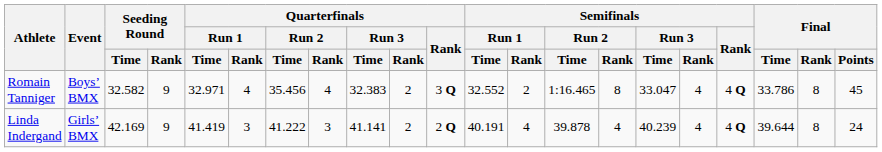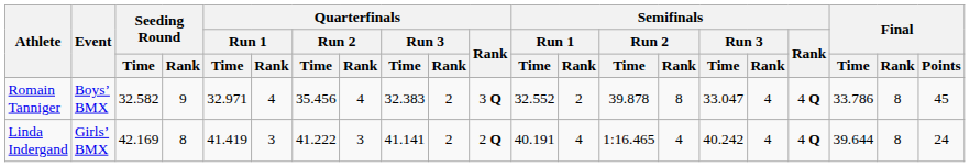 <table class="wikitable" border="1" style="font-size:90%">
 <tr>
 <th rowspan=3>Athlete</th>
 <th rowspan=3>Event</th>
 <th rowspan=2 colspan=2>Seeding Round</th>
 <th colspan=7>Quarterfinals</th>
 <th colspan=7>Semifinals</th>
 <th rowspan=2 colspan=3>Final</th>
 </tr>
 <tr>
 <th colspan=2>Run 1</th>
 <th colspan=2>Run 2</th>
 <th colspan=2>Run 3</th>
 <th rowspan=2>Rank</th>
 <th colspan=2>Run 1</th>
 <th colspan=2>Run 2</th>
 <th colspan=2>Run 3</th>
 <th rowspan=2>Rank</th>
 </tr>
 <tr>
 <th>Time</th>
 <th>Rank</th>
 <th>Time</th>
 <th>Rank</th>
 <th>Time</th>
 <th>Rank</th>
 <th>Time</th>
 <th>Rank</th>
 <th>Time</th>
 <th>Rank</th>
 <th>Time</th>
 <th>Rank</th>
 <th>Time</th>
 <th>Rank</th>
 <th>Time</th>
 <th>Rank</th>
 <th>Points</th>
 </tr>
 <tr>
 <td><a href='#'>Romain Tanniger</a></td>
 <td><a href='#'>Boys’ BMX</a></td>
 <td align=center>32.582</td>
 <td align=center>9</td>
 <td align=center>32.971</td>
 <td align=center>4</td>
 <td align=center>35.456</td>
 <td align=center>4</td>
 <td align=center>32.383</td>
 <td align=center>2</td>
 <td align=center>3 <strong>Q</strong></td>
 <td align=center>32.552</td>
 <td align=center>2</td>
-<td align=center>1:16.465</td>
+<td align=center>39.878</td>
 <td align=center>8</td>
 <td align=center>33.047</td>
 <td align=center>4</td>
 <td align=center>4 <strong>Q</strong></td>
 <td align=center>33.786</td>
 <td align=center>8</td>
 <td align=center>45</td>
 </tr>
 <tr>
 <td><a href='#'>Linda Indergand</a></td>
 <td><a href='#'>Girls’ BMX</a></td>
 <td align=center>42.169</td>
-<td align=center>9</td>
+<td align=center>8</td>
 <td align=center>41.419</td>
 <td align=center>3</td>
 <td align=center>41.222</td>
 <td align=center>3</td>
 <td align=center>41.141</td>
 <td align=center>2</td>
 <td align=center>2 <strong>Q</strong></td>
 <td align=center>40.191</td>
 <td align=center>4</td>
-<td align=center>39.878</td>
+<td align=center>1:16.465</td>
 <td align=center>4</td>
-<td align=center>40.239</td>
+<td align=center>40.242</td>
 <td align=center>4</td>
 <td align=center>4 <strong>Q</strong></td>
 <td align=center>39.644</td>
 <td align=center>8</td>
 <td align=center>24</td>
 </tr>
 </table>
